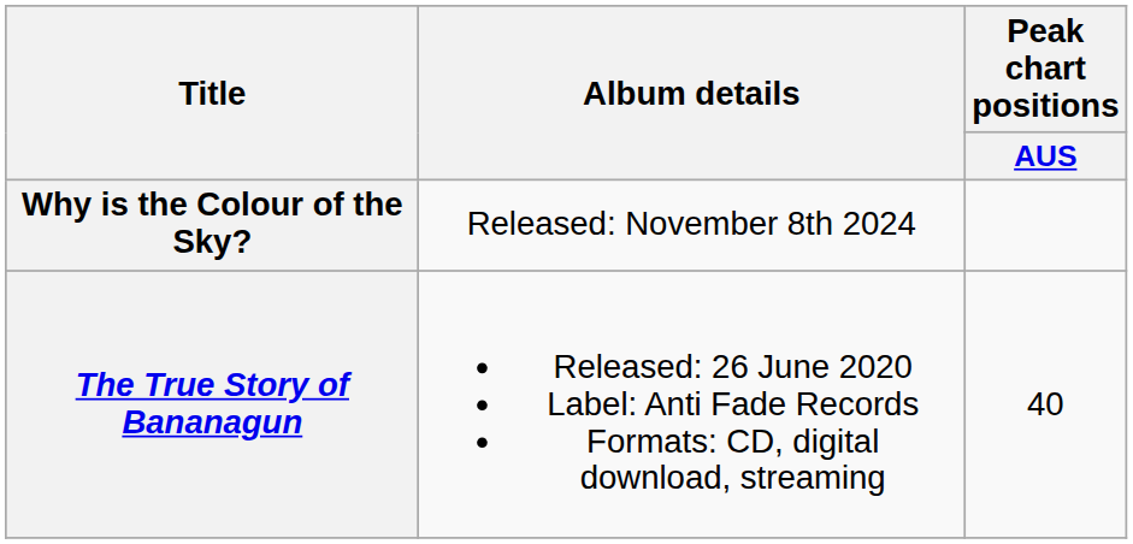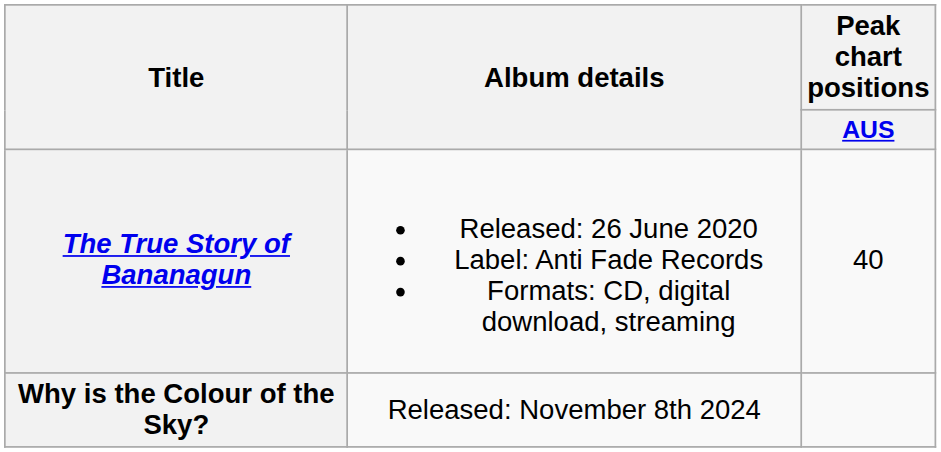 <table class="wikitable plainrowheaders" style="text-align:center;">
 <tr>
 <th scope="col" rowspan="2" style="width:12em;">Title</th>
 <th scope="col" rowspan="2" style="width:16em;">Album details</th>
 <th scope="col">Peak chart positions</th>
 </tr>
 <tr>
 <th scope="col" style="width:3em;font-size:90%;"><a href='#'>AUS</a><br></th>
 </tr>
 <tr>
+<th scope="row"><em><a href='#'>The True Story of Bananagun</a></em></th>
+<td><br><ul><li>Released: 26 June 2020</li><li>Label: Anti Fade Records</li><li>Formats: CD, digital download, streaming</li></ul></td>
+<td>40</td>
+</tr>
+<tr>
 <th><strong>Why is the Colour of the Sky?</strong></th>
 <td>Released: November 8th 2024</td>
 <td></td>
 </tr>
-<tr>
-<th scope="row"><em><a href='#'>The True Story of Bananagun</a></em></th>
-<td><br><ul><li>Released: 26 June 2020</li><li>Label: Anti Fade Records</li><li>Formats: CD, digital download, streaming</li></ul></td>
-<td>40</td>
-</tr>
 </table>
